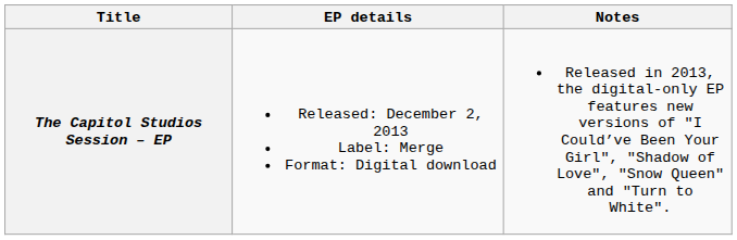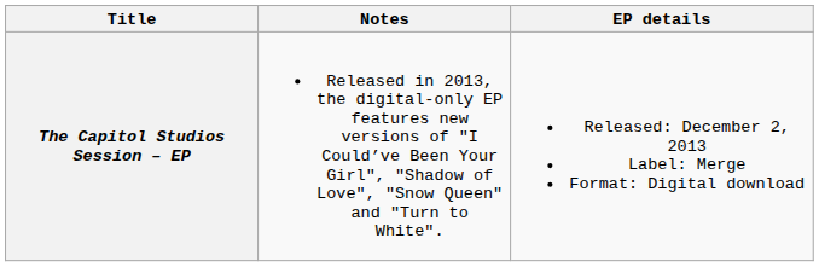 <table class="wikitable plainrowheaders" style="text-align:center;">
 <tr>
 <th scope="col" style="width:15em;">Title</th>
+<th scope="col" style="width:15em;">Notes</th>
 <th scope="col" style="width:18em;">EP details</th>
-<th scope="col" style="width:15em;">Notes</th>
 </tr>
 <tr>
 <th scope="row"><em>The Capitol Studios Session – EP</em></th>
+<td><br><ul><li>Released in 2013, the digital-only EP features new versions of "I Could’ve Been Your Girl", "Shadow of Love", "Snow Queen" and "Turn to White".</li></ul></td>
 <td><br><ul><li>Released: December 2, 2013</li><li>Label: Merge</li><li>Format: Digital download</li></ul></td>
-<td><br><ul><li>Released in 2013, the digital-only EP features new versions of "I Could’ve Been Your Girl", "Shadow of Love", "Snow Queen" and "Turn to White".</li></ul></td>
 </tr>
 </table>
